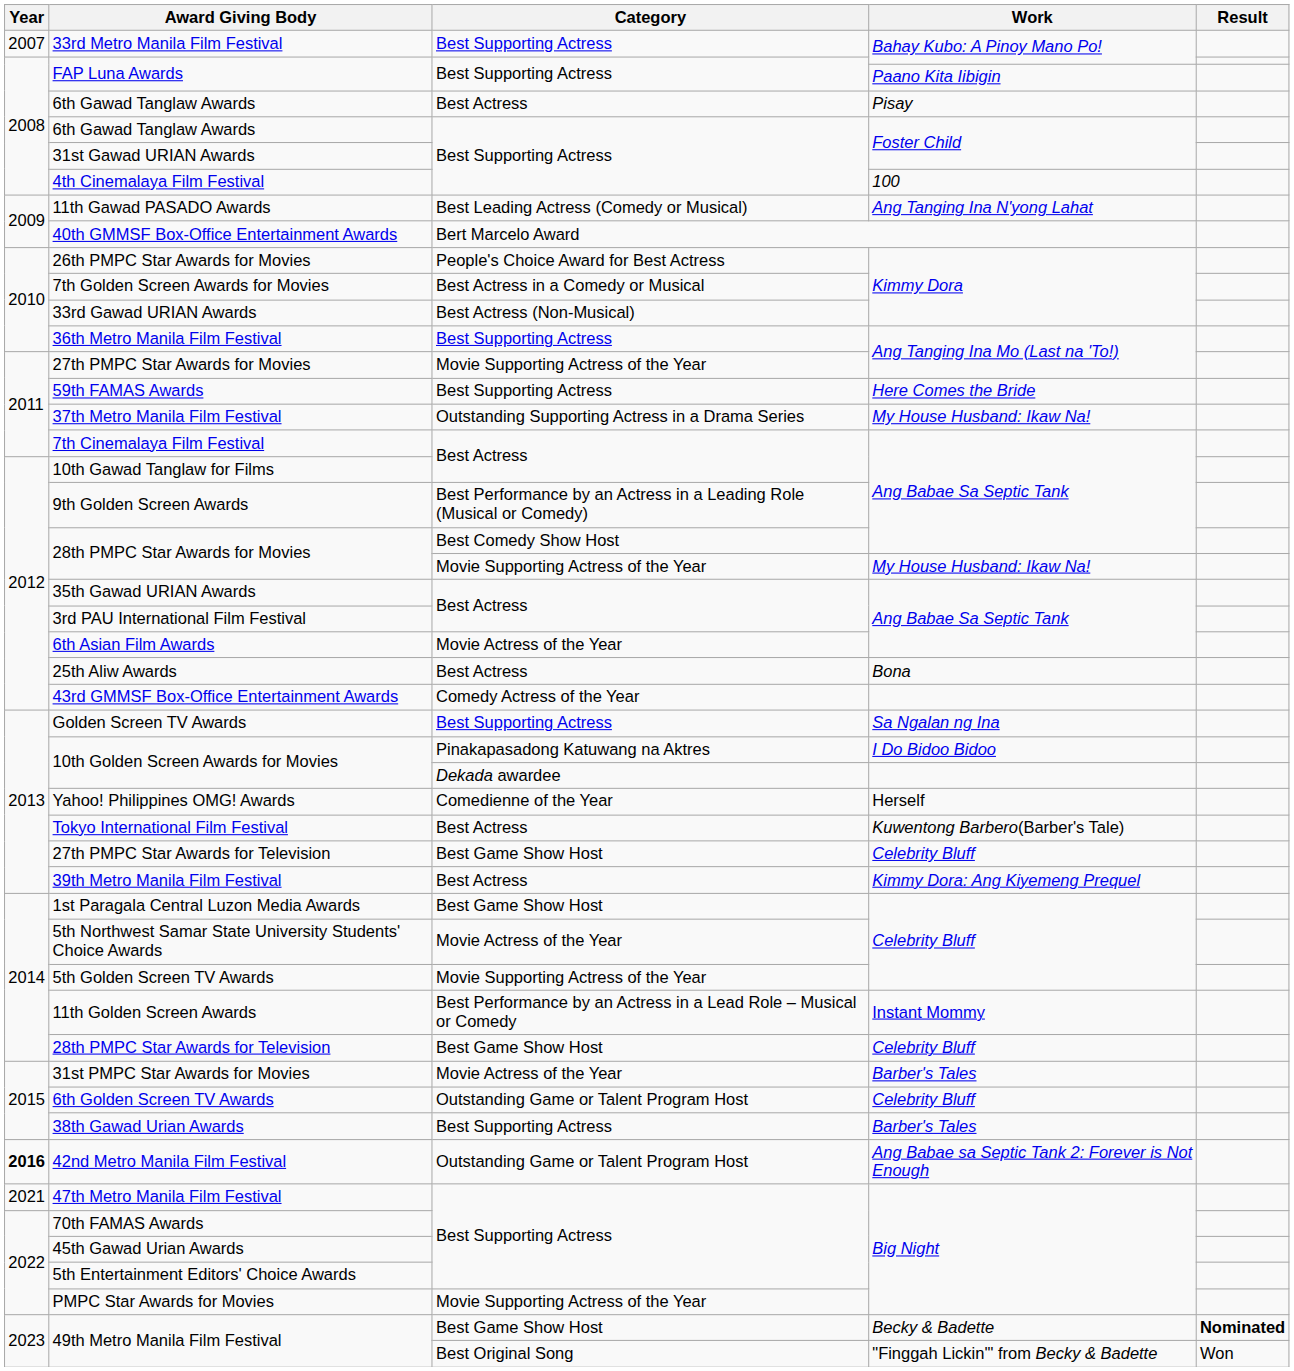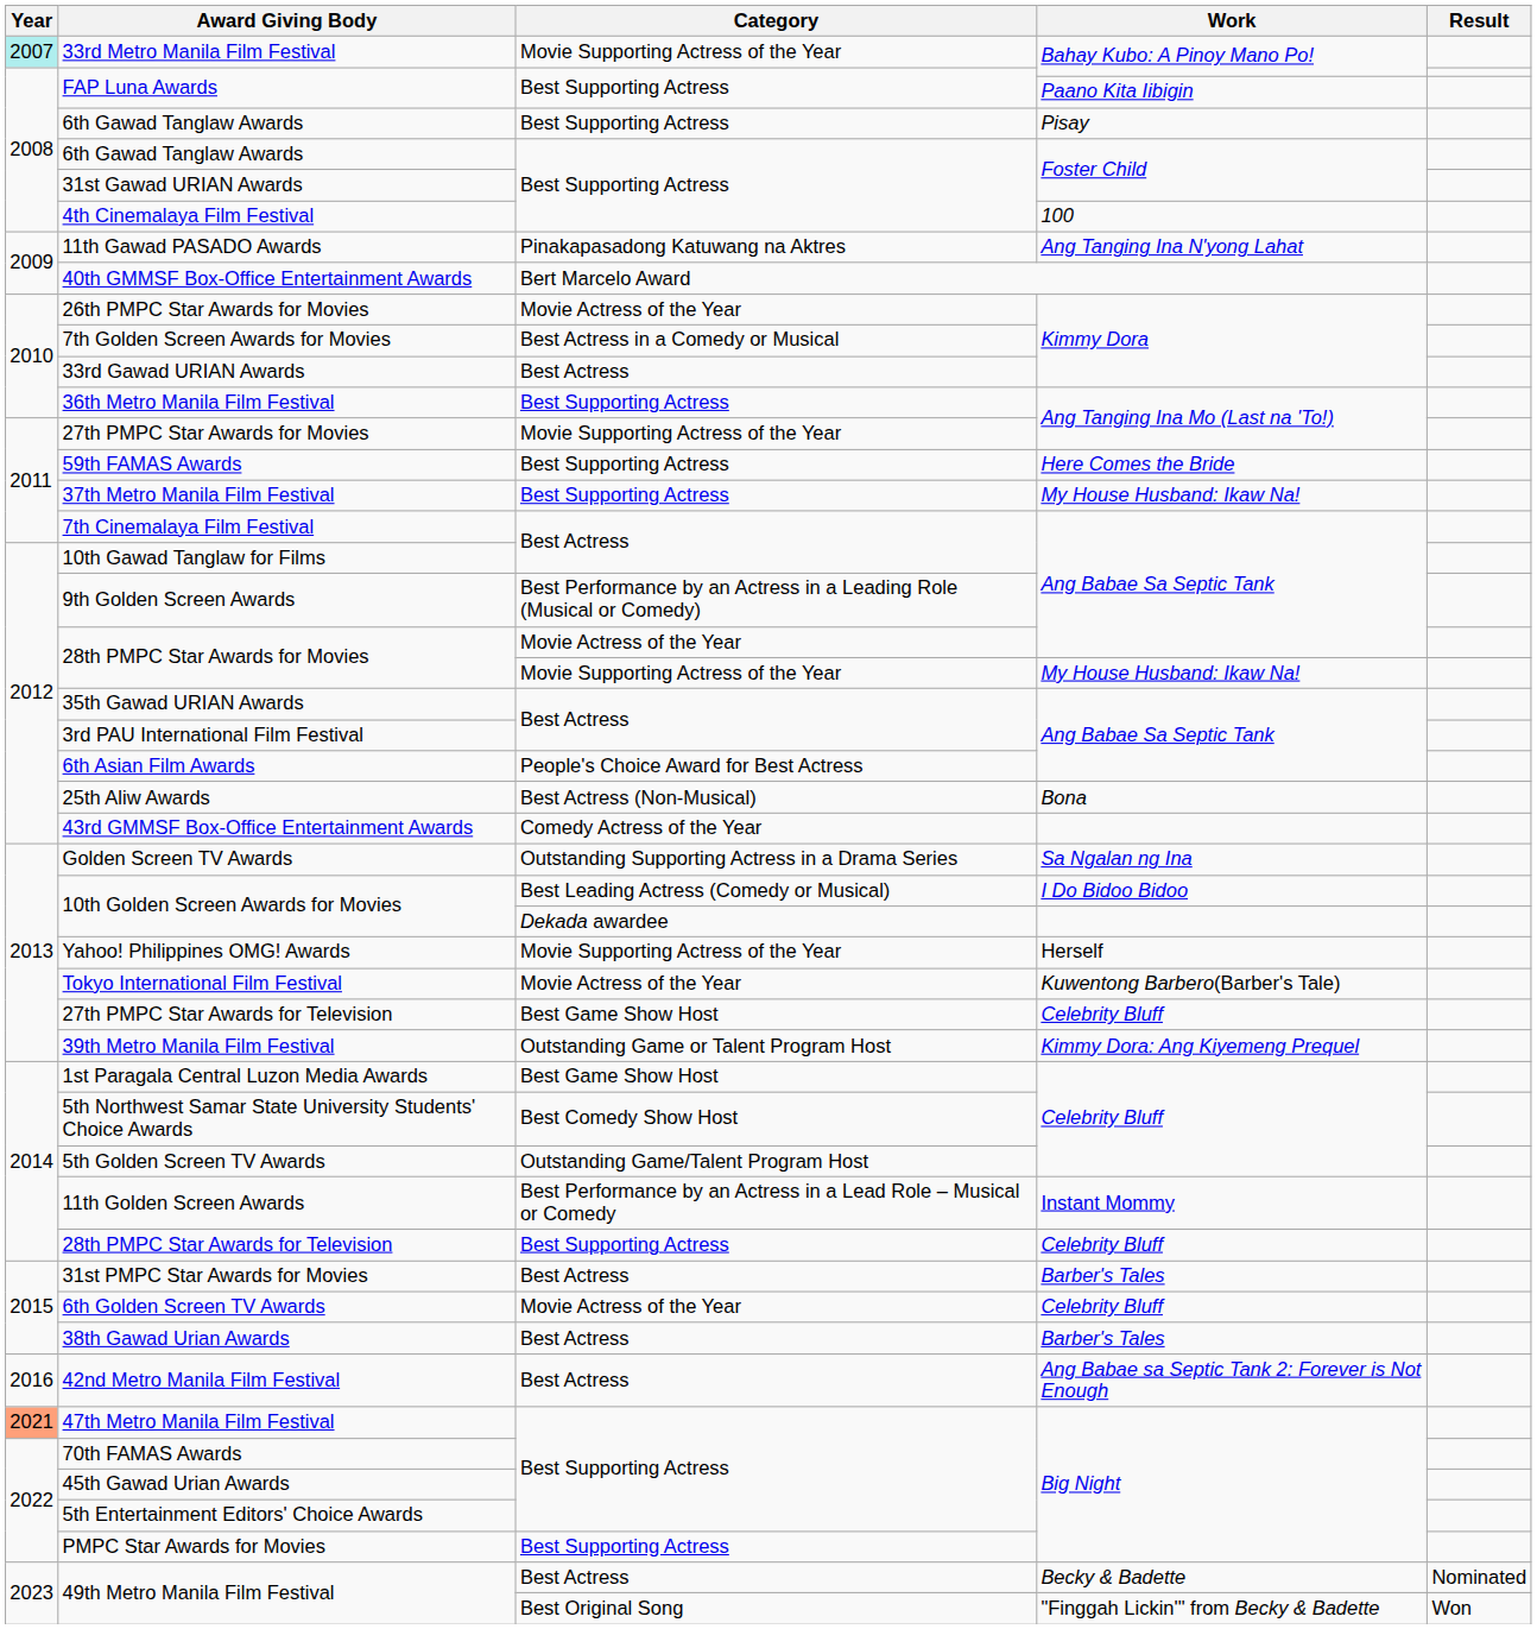 <table class="wikitable">
 <tr>
 <th>Year</th>
 <th>Award Giving Body</th>
 <th>Category</th>
 <th>Work</th>
 <th>Result</th>
 </tr>
 <tr>
-<td>2007</td>
+<td style="background: paleturquoise;">2007</td>
 <td><a href='#'>33rd Metro Manila Film Festival</a></td>
-<td><a href='#'>Best Supporting Actress</a></td>
+<td>Movie Supporting Actress of the Year</td>
 <td rowspan="2"><em><a href='#'>Bahay Kubo: A Pinoy Mano Po!</a></em></td>
 <td></td>
 </tr>
 <tr>
 <td rowspan="6">2008</td>
 <td rowspan="2"><a href='#'>FAP Luna Awards</a></td>
 <td rowspan="2">Best Supporting Actress</td>
 <td></td>
 </tr>
 <tr>
 <td><em><a href='#'>Paano Kita Iibigin</a></em></td>
 <td></td>
 </tr>
 <tr>
 <td>6th Gawad Tanglaw Awards</td>
-<td>Best Actress</td>
+<td>Best Supporting Actress</td>
 <td><em>Pisay</em></td>
 <td></td>
 </tr>
 <tr>
 <td>6th Gawad Tanglaw Awards</td>
 <td rowspan="3">Best Supporting Actress</td>
 <td rowspan=2><em><a href='#'>Foster Child</a></em></td>
 <td></td>
 </tr>
 <tr>
 <td>31st Gawad URIAN Awards</td>
 <td></td>
 </tr>
 <tr>
 <td><a href='#'>4th Cinemalaya Film Festival</a></td>
 <td><em>100</em></td>
 <td></td>
 </tr>
 <tr>
 <td rowspan="2">2009</td>
 <td>11th Gawad PASADO Awards</td>
-<td>Best Leading Actress (Comedy or Musical)</td>
+<td>Pinakapasadong Katuwang na Aktres</td>
 <td><em><a href='#'>Ang Tanging Ina N'yong Lahat</a></em></td>
 <td></td>
 </tr>
 <tr>
 <td><a href='#'>40th GMMSF Box-Office Entertainment Awards</a></td>
 <td colspan=2>Bert Marcelo Award</td>
 <td></td>
 </tr>
 <tr>
 <td rowspan="4">2010</td>
 <td>26th PMPC Star Awards for Movies</td>
-<td>People's Choice Award for Best Actress</td>
+<td>Movie Actress of the Year</td>
 <td rowspan="3"><em><a href='#'>Kimmy Dora</a></em></td>
 <td></td>
 </tr>
 <tr>
 <td>7th Golden Screen Awards for Movies</td>
 <td>Best Actress in a Comedy or Musical</td>
 <td></td>
 </tr>
 <tr>
 <td>33rd Gawad URIAN Awards</td>
-<td>Best Actress (Non-Musical)</td>
+<td>Best Actress</td>
 <td></td>
 </tr>
 <tr>
 <td><a href='#'>36th Metro Manila Film Festival</a></td>
 <td><a href='#'>Best Supporting Actress</a></td>
 <td rowspan="2"><em><a href='#'>Ang Tanging Ina Mo (Last na 'To!)</a></em></td>
 <td></td>
 </tr>
 <tr>
 <td rowspan="4">2011</td>
 <td>27th PMPC Star Awards for Movies</td>
 <td>Movie Supporting Actress of the Year</td>
 <td></td>
 </tr>
 <tr>
 <td><a href='#'>59th FAMAS Awards</a></td>
 <td>Best Supporting Actress</td>
 <td><em><a href='#'>Here Comes the Bride</a></em></td>
 <td></td>
 </tr>
 <tr>
 <td><a href='#'>37th Metro Manila Film Festival</a></td>
-<td>Outstanding Supporting Actress in a Drama Series</td>
+<td><a href='#'>Best Supporting Actress</a></td>
 <td><em><a href='#'>My House Husband: Ikaw Na!</a></em></td>
 <td></td>
 </tr>
 <tr>
 <td><a href='#'>7th Cinemalaya Film Festival</a></td>
 <td rowspan="2">Best Actress</td>
 <td rowspan="4"><em><a href='#'>Ang Babae Sa Septic Tank</a></em></td>
 <td></td>
 </tr>
 <tr>
 <td rowspan="9">2012</td>
 <td>10th Gawad Tanglaw for Films</td>
 <td></td>
 </tr>
 <tr>
 <td>9th Golden Screen Awards</td>
 <td>Best Performance by an Actress in a Leading Role (Musical or Comedy)</td>
 <td></td>
 </tr>
 <tr>
 <td rowspan=2>28th PMPC Star Awards for Movies</td>
-<td>Best Comedy Show Host</td>
+<td>Movie Actress of the Year</td>
 <td></td>
 </tr>
 <tr>
 <td>Movie Supporting Actress of the Year</td>
 <td><em><a href='#'>My House Husband: Ikaw Na!</a></em></td>
 <td></td>
 </tr>
 <tr>
 <td>35th Gawad URIAN Awards</td>
 <td rowspan="2">Best Actress</td>
 <td rowspan="3"><em><a href='#'>Ang Babae Sa Septic Tank</a></em></td>
 <td></td>
 </tr>
 <tr>
 <td>3rd PAU International Film Festival</td>
 <td></td>
 </tr>
 <tr>
 <td><a href='#'>6th Asian Film Awards</a></td>
-<td>Movie Actress of the Year</td>
+<td>People's Choice Award for Best Actress</td>
 <td></td>
 </tr>
 <tr>
 <td>25th Aliw Awards</td>
-<td>Best Actress</td>
+<td>Best Actress (Non-Musical)</td>
 <td><em>Bona</em></td>
 <td></td>
 </tr>
 <tr>
 <td><a href='#'>43rd GMMSF Box-Office Entertainment Awards</a></td>
 <td>Comedy Actress of the Year</td>
 <td></td>
 <td></td>
 </tr>
 <tr>
 <td rowspan="7">2013</td>
 <td>Golden Screen TV Awards</td>
-<td><a href='#'>Best Supporting Actress</a></td>
+<td>Outstanding Supporting Actress in a Drama Series</td>
 <td><em><a href='#'>Sa Ngalan ng Ina</a></em></td>
 <td></td>
 </tr>
 <tr>
 <td rowspan="2">10th Golden Screen Awards for Movies</td>
-<td>Pinakapasadong Katuwang na Aktres</td>
+<td>Best Leading Actress (Comedy or Musical)</td>
 <td><em><a href='#'>I Do Bidoo Bidoo</a></em></td>
 <td></td>
 </tr>
 <tr>
 <td><em>Dekada</em> awardee</td>
 <td></td>
 <td></td>
 </tr>
 <tr>
 <td>Yahoo! Philippines OMG! Awards</td>
-<td>Comedienne of the Year</td>
+<td>Movie Supporting Actress of the Year</td>
 <td>Herself</td>
 <td></td>
 </tr>
 <tr>
 <td><a href='#'>Tokyo International Film Festival</a></td>
-<td>Best Actress</td>
+<td>Movie Actress of the Year</td>
 <td><em>Kuwentong Barbero</em>(Barber's Tale)</td>
 <td></td>
 </tr>
 <tr>
 <td>27th PMPC Star Awards for Television</td>
 <td>Best Game Show Host</td>
 <td><em><a href='#'>Celebrity Bluff</a></em></td>
 <td></td>
 </tr>
 <tr>
 <td><a href='#'>39th Metro Manila Film Festival</a></td>
-<td>Best Actress</td>
+<td>Outstanding Game or Talent Program Host</td>
 <td><em><a href='#'>Kimmy Dora: Ang Kiyemeng Prequel</a></em></td>
 <td></td>
 </tr>
 <tr>
 <td rowspan=5>2014</td>
 <td>1st Paragala Central Luzon Media Awards</td>
 <td>Best Game Show Host</td>
 <td rowspan=3><em><a href='#'>Celebrity Bluff</a></em></td>
 <td></td>
 </tr>
 <tr>
 <td>5th Northwest Samar State University Students' Choice Awards</td>
-<td>Movie Actress of the Year</td>
+<td>Best Comedy Show Host</td>
 <td></td>
 </tr>
 <tr>
 <td>5th Golden Screen TV Awards</td>
-<td>Movie Supporting Actress of the Year</td>
+<td>Outstanding Game/Talent Program Host</td>
 <td></td>
 </tr>
 <tr>
 <td>11th Golden Screen Awards</td>
 <td>Best Performance by an Actress in a Lead Role – Musical or Comedy</td>
 <td><a href='#'>Instant Mommy</a></td>
 <td></td>
 </tr>
 <tr>
 <td><a href='#'>28th PMPC Star Awards for Television</a></td>
-<td>Best Game Show Host</td>
+<td><a href='#'>Best Supporting Actress</a></td>
 <td><em><a href='#'>Celebrity Bluff</a></em></td>
 <td></td>
 </tr>
 <tr>
 <td rowspan=3>2015</td>
 <td>31st PMPC Star Awards for Movies</td>
-<td>Movie Actress of the Year</td>
+<td>Best Actress</td>
 <td><em><a href='#'>Barber's Tales</a></em></td>
 <td></td>
 </tr>
 <tr>
 <td><a href='#'>6th Golden Screen TV Awards</a></td>
-<td>Outstanding Game or Talent Program Host</td>
+<td>Movie Actress of the Year</td>
 <td><em><a href='#'>Celebrity Bluff</a></em></td>
 <td></td>
 </tr>
 <tr>
 <td><a href='#'>38th Gawad Urian Awards</a></td>
-<td>Best Supporting Actress</td>
+<td>Best Actress</td>
 <td><em><a href='#'>Barber's Tales</a></em></td>
 <td></td>
 </tr>
 <tr>
-<td><strong>2016</strong></td>
+<td>2016</td>
 <td><a href='#'>42nd Metro Manila Film Festival</a></td>
-<td>Outstanding Game or Talent Program Host</td>
+<td>Best Actress</td>
 <td><em><a href='#'>Ang Babae sa Septic Tank 2: Forever is Not Enough</a></em></td>
 <td></td>
 </tr>
 <tr>
-<td>2021</td>
+<td style="background: lightsalmon;">2021</td>
 <td><a href='#'>47th Metro Manila Film Festival</a></td>
 <td rowspan="4">Best Supporting Actress</td>
 <td rowspan="5"><em><a href='#'>Big Night</a></em></td>
 <td></td>
 </tr>
 <tr>
 <td rowspan=4>2022</td>
 <td>70th FAMAS Awards</td>
 <td></td>
 </tr>
 <tr>
 <td>45th Gawad Urian Awards</td>
 <td></td>
 </tr>
 <tr>
 <td>5th Entertainment Editors' Choice Awards</td>
 <td></td>
 </tr>
 <tr>
 <td>PMPC Star Awards for Movies</td>
-<td>Movie Supporting Actress of the Year</td>
+<td><a href='#'>Best Supporting Actress</a></td>
 <td></td>
 </tr>
 <tr>
 <td rowspan="2">2023</td>
 <td rowspan="2">49th Metro Manila Film Festival</td>
-<td>Best Game Show Host</td>
+<td>Best Actress</td>
 <td><em>Becky & Badette</em></td>
-<td><strong>Nominated</strong></td>
+<td>Nominated</td>
 </tr>
 <tr>
 <td>Best Original Song</td>
 <td>"Finggah Lickin'" from <em>Becky & Badette</em></td>
 <td>Won</td>
 </tr>
 </table>
